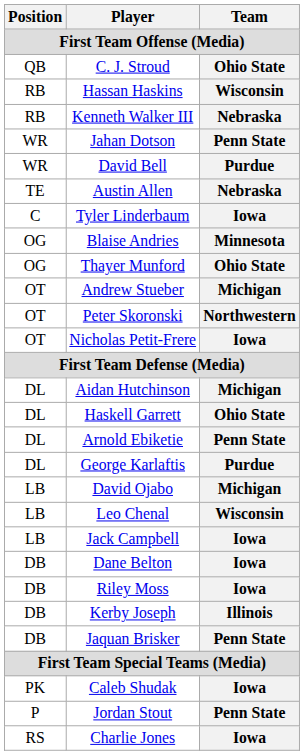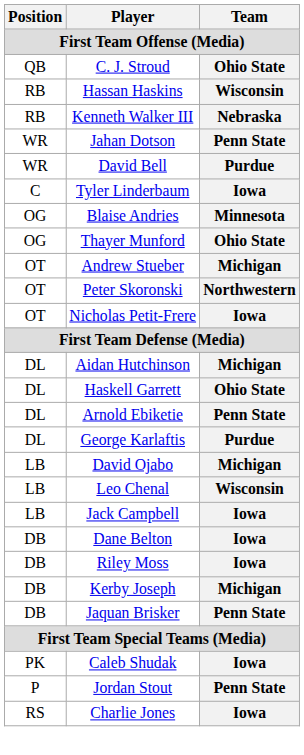 <table class="wikitable sortable">
 <tr>
 <th>Position</th>
 <th>Player</th>
 <th>Team</th>
 </tr>
 <tr>
 <td colspan="3" style="text-align:center; background:#ddd;"><strong>First Team Offense (Media)</strong></td>
 </tr>
 <tr style="text-align:center;">
 <td style="background:white">QB</td>
 <td style="background:white"><a href='#'>C. J. Stroud</a></td>
 <th style=>Ohio State</th>
 </tr>
 <tr style="text-align:center;">
 <td style="background:white">RB</td>
 <td style="background:white"><a href='#'>Hassan Haskins</a></td>
 <th style=>Wisconsin</th>
 </tr>
 <tr style="text-align:center;">
 <td style="background:white">RB</td>
 <td style="background:white"><a href='#'>Kenneth Walker III</a></td>
 <th style=>Nebraska</th>
 </tr>
 <tr style="text-align:center;">
 <td style="background:white">WR</td>
 <td style="background:white"><a href='#'>Jahan Dotson</a></td>
 <th style=>Penn State</th>
 </tr>
 <tr style="text-align:center;">
 <td style="background:white">WR</td>
 <td style="background:white"><a href='#'>David Bell</a></td>
 <th style=>Purdue</th>
-</tr>
-<tr style="text-align:center;">
-<td style="background:white">TE</td>
-<td style="background:white"><a href='#'>Austin Allen</a></td>
-<th style=>Nebraska</th>
 </tr>
 <tr style="text-align:center;">
 <td style="background:white">C</td>
 <td style="background:white"><a href='#'>Tyler Linderbaum</a></td>
 <th style=>Iowa</th>
 </tr>
 <tr style="text-align:center;">
 <td style="background:white">OG</td>
 <td style="background:white"><a href='#'>Blaise Andries</a></td>
 <th style=>Minnesota</th>
 </tr>
 <tr style="text-align:center;">
 <td style="background:white">OG</td>
 <td style="background:white"><a href='#'>Thayer Munford</a></td>
 <th style=>Ohio State</th>
 </tr>
 <tr style="text-align:center;">
 <td style="background:white">OT</td>
 <td style="background:white"><a href='#'>Andrew Stueber</a></td>
 <th style=>Michigan</th>
 </tr>
 <tr style="text-align:center;">
 <td style="background:white">OT</td>
 <td style="background:white"><a href='#'>Peter Skoronski</a></td>
 <th style=>Northwestern</th>
 </tr>
 <tr style="text-align:center;">
 <td style="background:white">OT</td>
 <td style="background:white"><a href='#'>Nicholas Petit-Frere</a></td>
 <th style=>Iowa</th>
 </tr>
 <tr>
 <td colspan="3" style="text-align:center; background:#ddd;"><strong>First Team Defense (Media)</strong></td>
 </tr>
 <tr style="text-align:center;">
 <td style="background:white">DL</td>
 <td style="background:white"><a href='#'>Aidan Hutchinson</a></td>
 <th style=>Michigan</th>
 </tr>
 <tr style="text-align:center;">
 <td style="background:white">DL</td>
 <td style="background:white"><a href='#'>Haskell Garrett</a></td>
 <th style=>Ohio State</th>
 </tr>
 <tr style="text-align:center;">
 <td style="background:white">DL</td>
 <td style="background:white"><a href='#'>Arnold Ebiketie</a></td>
 <th style=>Penn State</th>
 </tr>
 <tr style="text-align:center;">
 <td style="background:white">DL</td>
 <td style="background:white"><a href='#'>George Karlaftis</a></td>
 <th style=>Purdue</th>
 </tr>
 <tr style="text-align:center;">
 <td style="background:white">LB</td>
 <td style="background:white"><a href='#'>David Ojabo</a></td>
 <th style=>Michigan</th>
 </tr>
 <tr style="text-align:center;">
 <td style="background:white">LB</td>
 <td style="background:white"><a href='#'>Leo Chenal</a></td>
 <th style=>Wisconsin</th>
 </tr>
 <tr style="text-align:center;">
 <td style="background:white">LB</td>
 <td style="background:white"><a href='#'>Jack Campbell</a></td>
 <th style=>Iowa</th>
 </tr>
 <tr style="text-align:center;">
 <td style="background:white">DB</td>
 <td style="background:white"><a href='#'>Dane Belton</a></td>
 <th style=>Iowa</th>
 </tr>
 <tr style="text-align:center;">
 <td style="background:white">DB</td>
 <td style="background:white"><a href='#'>Riley Moss</a></td>
 <th style=>Iowa</th>
 </tr>
 <tr style="text-align:center;">
 <td style="background:white">DB</td>
 <td style="background:white"><a href='#'>Kerby Joseph</a></td>
-<th style=>Illinois</th>
+<th style=>Michigan</th>
 </tr>
 <tr style="text-align:center;">
 <td style="background:white">DB</td>
 <td style="background:white"><a href='#'>Jaquan Brisker</a></td>
 <th style=>Penn State</th>
 </tr>
 <tr>
 <td colspan="3" style="text-align:center; background:#ddd;"><strong>First Team Special Teams (Media)</strong></td>
 </tr>
 <tr style="text-align:center;">
 <td style="background:white">PK</td>
 <td style="background:white"><a href='#'>Caleb Shudak</a></td>
 <th style=>Iowa</th>
 </tr>
 <tr style="text-align:center;">
 <td style="background:white">P</td>
 <td style="background:white"><a href='#'>Jordan Stout</a></td>
 <th style=>Penn State</th>
 </tr>
 <tr style="text-align:center;">
 <td style="background:white">RS</td>
 <td style="background:white"><a href='#'>Charlie Jones</a></td>
 <th style=>Iowa</th>
 </tr>
 </table>
